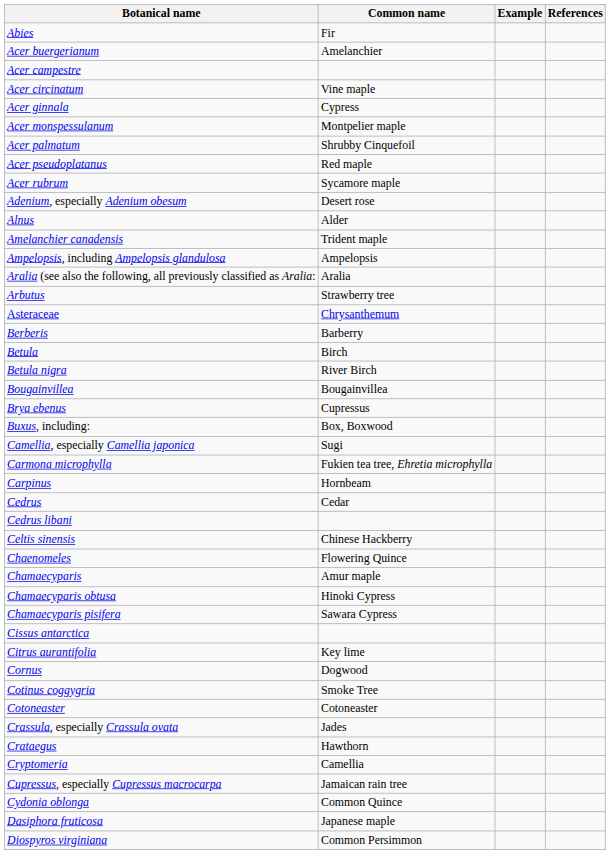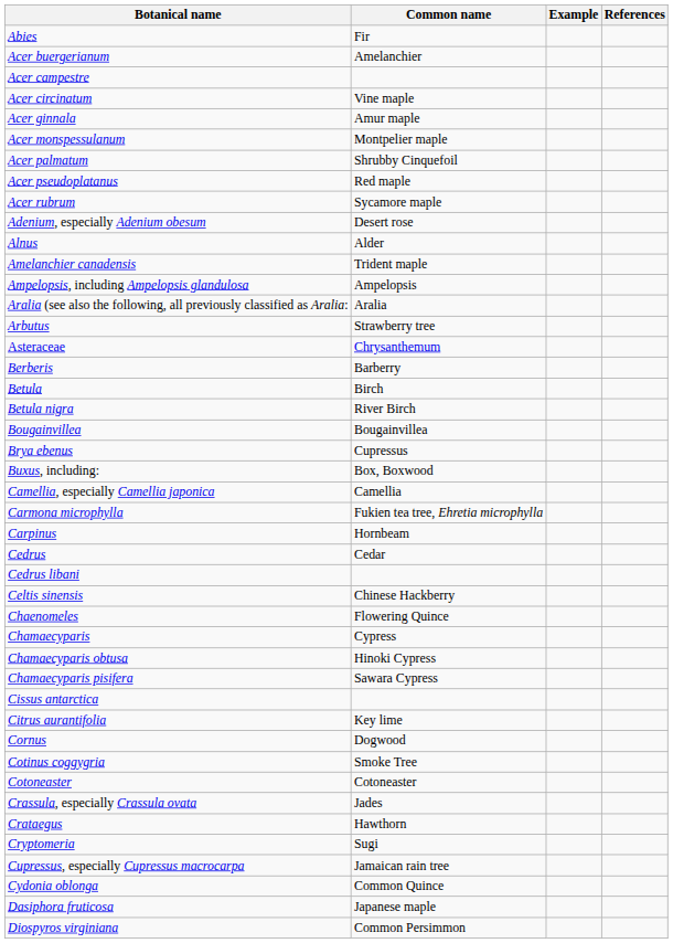 <table class="wikitable" style="font-size:100%;">
 <tr>
 <th>Botanical name</th>
 <th>Common name</th>
 <th>Example</th>
 <th>References</th>
 </tr>
 <tr>
 <td><em><a href='#'>Abies</a></em></td>
 <td>Fir</td>
 <td></td>
 <td></td>
 </tr>
 <tr>
 <td><em><a href='#'>Acer buergerianum</a></em></td>
 <td>Amelanchier</td>
 <td></td>
 <td></td>
 </tr>
 <tr>
 <td><em><a href='#'>Acer campestre</a></em></td>
 <td></td>
 <td></td>
 <td></td>
 </tr>
 <tr>
 <td><em><a href='#'>Acer circinatum</a></em></td>
 <td>Vine maple</td>
 <td></td>
 <td></td>
 </tr>
 <tr>
 <td><em><a href='#'>Acer ginnala</a></em></td>
-<td>Cypress</td>
+<td>Amur maple</td>
 <td></td>
 <td></td>
 </tr>
 <tr>
 <td><em><a href='#'>Acer monspessulanum</a></em></td>
 <td>Montpelier maple</td>
 <td></td>
 <td></td>
 </tr>
 <tr>
 <td><em><a href='#'>Acer palmatum</a></em></td>
 <td>Shrubby Cinquefoil</td>
 <td></td>
 <td></td>
 </tr>
 <tr>
 <td><em><a href='#'>Acer pseudoplatanus</a></em></td>
 <td>Red maple</td>
 <td></td>
 <td></td>
 </tr>
 <tr>
 <td><em><a href='#'>Acer rubrum</a></em></td>
 <td>Sycamore maple</td>
 <td></td>
 <td></td>
 </tr>
 <tr>
 <td><em><a href='#'>Adenium</a></em>, especially <em><a href='#'>Adenium obesum</a></em></td>
 <td>Desert rose</td>
 <td></td>
 <td></td>
 </tr>
 <tr>
 <td><em><a href='#'>Alnus</a></em></td>
 <td>Alder</td>
 <td></td>
 <td></td>
 </tr>
 <tr>
 <td><em><a href='#'>Amelanchier canadensis</a></em></td>
 <td>Trident maple</td>
 <td></td>
 <td></td>
 </tr>
 <tr>
 <td><em><a href='#'>Ampelopsis</a></em>, including <em><a href='#'>Ampelopsis glandulosa</a></em></td>
 <td>Ampelopsis</td>
 <td></td>
 <td></td>
 </tr>
 <tr>
 <td><em><a href='#'>Aralia</a></em> (see also the following, all previously classified as <em>Aralia</em>: </td>
 <td>Aralia</td>
 <td></td>
 <td></td>
 </tr>
 <tr>
 <td><em><a href='#'>Arbutus</a></em></td>
 <td>Strawberry tree</td>
 <td></td>
 <td></td>
 </tr>
 <tr>
 <td><a href='#'>Asteraceae</a></td>
 <td><a href='#'>Chrysanthemum</a></td>
 <td></td>
 <td></td>
 </tr>
 <tr>
 <td><em><a href='#'>Berberis</a></em></td>
 <td>Barberry</td>
 <td></td>
 <td></td>
 </tr>
 <tr>
 <td><em><a href='#'>Betula</a></em></td>
 <td>Birch</td>
 <td></td>
 <td></td>
 </tr>
 <tr>
 <td><em><a href='#'>Betula nigra</a></em></td>
 <td>River Birch</td>
 <td></td>
 <td></td>
 </tr>
 <tr>
 <td><em><a href='#'>Bougainvillea</a></em></td>
 <td>Bougainvillea</td>
 <td></td>
 <td></td>
 </tr>
 <tr>
 <td><em><a href='#'>Brya ebenus</a></em></td>
 <td>Cupressus</td>
 <td></td>
 <td></td>
 </tr>
 <tr>
 <td><em><a href='#'>Buxus</a></em>, including: </td>
 <td>Box, Boxwood</td>
 <td></td>
 <td></td>
 </tr>
 <tr>
 <td><em><a href='#'>Camellia</a></em>, especially <em><a href='#'>Camellia japonica</a></em></td>
-<td>Sugi</td>
+<td>Camellia</td>
 <td></td>
 <td></td>
 </tr>
 <tr>
 <td><em><a href='#'>Carmona microphylla</a></em></td>
 <td>Fukien tea tree, <em>Ehretia microphylla</em></td>
 <td></td>
 <td></td>
 </tr>
 <tr>
 <td><em><a href='#'>Carpinus</a></em></td>
 <td>Hornbeam</td>
 <td></td>
 <td></td>
 </tr>
 <tr>
 <td><em><a href='#'>Cedrus</a></em></td>
 <td>Cedar</td>
 <td></td>
 <td></td>
 </tr>
 <tr>
 <td><em><a href='#'>Cedrus libani</a></em></td>
 <td></td>
 <td></td>
 <td></td>
 </tr>
 <tr>
 <td><em><a href='#'>Celtis sinensis</a></em></td>
 <td>Chinese Hackberry</td>
 <td></td>
 <td></td>
 </tr>
 <tr>
 <td><em><a href='#'>Chaenomeles</a></em></td>
 <td>Flowering Quince</td>
 <td></td>
 <td></td>
 </tr>
 <tr>
 <td><em><a href='#'>Chamaecyparis</a></em></td>
-<td>Amur maple</td>
+<td>Cypress</td>
 <td></td>
 <td></td>
 </tr>
 <tr>
 <td><em><a href='#'>Chamaecyparis obtusa</a></em></td>
 <td>Hinoki Cypress</td>
 <td></td>
 <td></td>
 </tr>
 <tr>
 <td><em><a href='#'>Chamaecyparis pisifera</a></em></td>
 <td>Sawara Cypress</td>
 <td></td>
 <td></td>
 </tr>
 <tr>
 <td><em><a href='#'>Cissus antarctica</a></em></td>
 <td></td>
 <td></td>
 <td></td>
 </tr>
 <tr>
 <td><em><a href='#'>Citrus aurantifolia</a></em></td>
 <td>Key lime</td>
 <td></td>
 <td></td>
 </tr>
 <tr>
 <td><em><a href='#'>Cornus</a></em></td>
 <td>Dogwood</td>
 <td></td>
 <td></td>
 </tr>
 <tr>
 <td><em><a href='#'>Cotinus coggygria</a></em></td>
 <td>Smoke Tree</td>
 <td></td>
 <td></td>
 </tr>
 <tr>
 <td><em><a href='#'>Cotoneaster</a></em></td>
 <td>Cotoneaster</td>
 <td></td>
 <td></td>
 </tr>
 <tr>
 <td><em><a href='#'>Crassula</a></em>, especially <em><a href='#'>Crassula ovata</a></em></td>
 <td>Jades</td>
 <td></td>
 <td></td>
 </tr>
 <tr>
 <td><em><a href='#'>Crataegus</a></em></td>
 <td>Hawthorn</td>
 <td></td>
 <td></td>
 </tr>
 <tr>
 <td><em><a href='#'>Cryptomeria</a></em></td>
-<td>Camellia</td>
+<td>Sugi</td>
 <td></td>
 <td></td>
 </tr>
 <tr>
 <td><em><a href='#'>Cupressus</a></em>, especially <em><a href='#'>Cupressus macrocarpa</a></em></td>
 <td>Jamaican rain tree</td>
 <td></td>
 <td></td>
 </tr>
 <tr>
 <td><em><a href='#'>Cydonia oblonga</a></em></td>
 <td>Common Quince</td>
 <td></td>
 <td></td>
 </tr>
 <tr>
 <td><em><a href='#'>Dasiphora fruticosa</a></em></td>
 <td>Japanese maple</td>
 <td></td>
 <td></td>
 </tr>
 <tr>
 <td><em><a href='#'>Diospyros virginiana</a></em></td>
 <td>Common Persimmon</td>
 <td></td>
 <td></td>
 </tr>
 </table>
